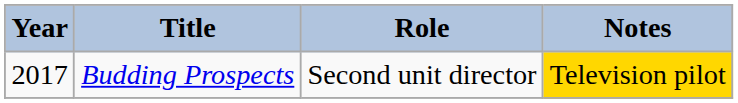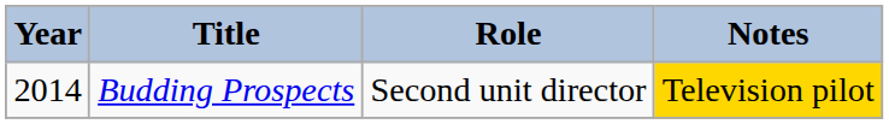 <table class="wikitable" style="font-size:95%;">
 <tr>
 <th style="background:#B0C4DE;">Year</th>
 <th style="background:#B0C4DE;">Title</th>
 <th style="background:#B0C4DE;">Role</th>
 <th style="background:#B0C4DE;">Notes</th>
 </tr>
 <tr>
-<td>2017</td>
+<td>2014</td>
 <td><em><a href='#'>Budding Prospects</a></em></td>
 <td>Second unit director</td>
 <td style="background: gold;">Television pilot</td>
 </tr>
 </table>
